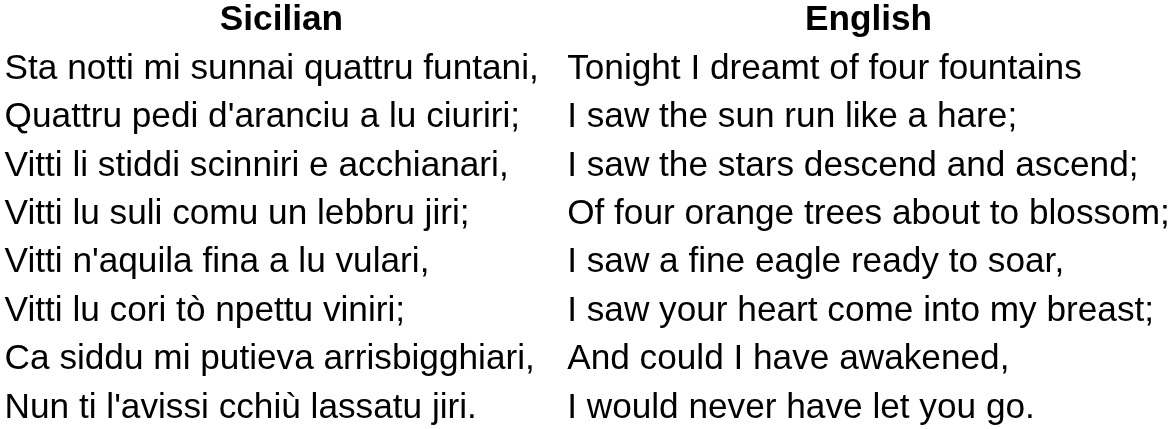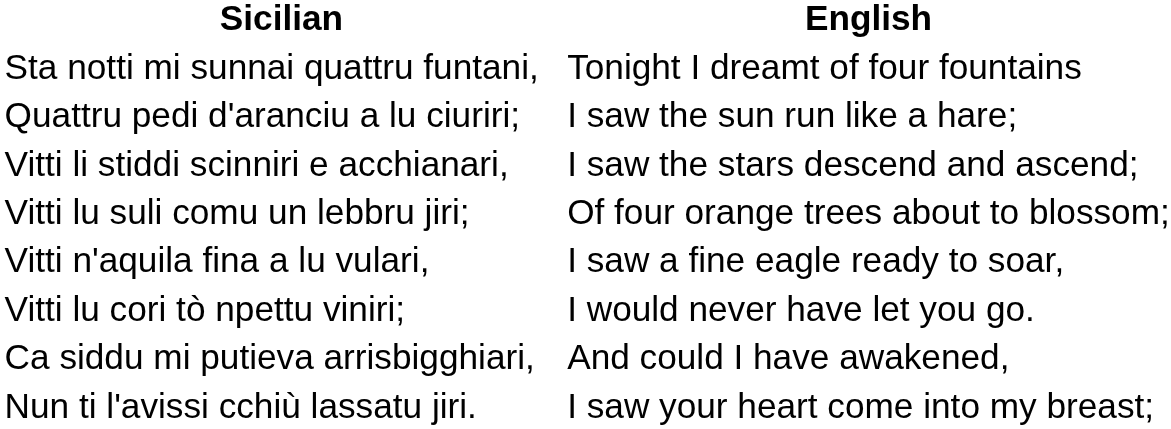 <table>
 <tr>
 <th>Sicilian</th>
 <th>English</th>
 </tr>
 <tr>
 <td>Sta notti mi sunnai quattru funtani,  </td>
 <td>Tonight I dreamt of four fountains</td>
 </tr>
 <tr>
 <td>Quattru pedi d'aranciu a lu ciuriri;</td>
 <td>I saw the sun run like a hare;</td>
 </tr>
 <tr>
 <td>Vitti li stiddi scinniri e acchianari,  </td>
 <td>I saw the stars descend and ascend;</td>
 </tr>
 <tr>
 <td>Vitti lu suli comu un lebbru jiri;  </td>
 <td>Of four orange trees about to blossom;</td>
 </tr>
 <tr>
 <td>Vitti n'aquila fina a lu vulari,</td>
 <td>I saw a fine eagle ready to soar,</td>
 </tr>
 <tr>
 <td>Vitti lu cori tò npettu viniri;</td>
-<td>I saw your heart come into my breast;</td>
+<td>I would never have let you go.</td>
 </tr>
 <tr>
 <td>Ca siddu mi putieva arrisbigghiari,</td>
 <td>And could I have awakened,</td>
 </tr>
 <tr>
 <td>Nun ti l'avissi cchiù lassatu jiri.</td>
-<td>I would never have let you go.</td>
+<td>I saw your heart come into my breast;</td>
 </tr>
 </table>
